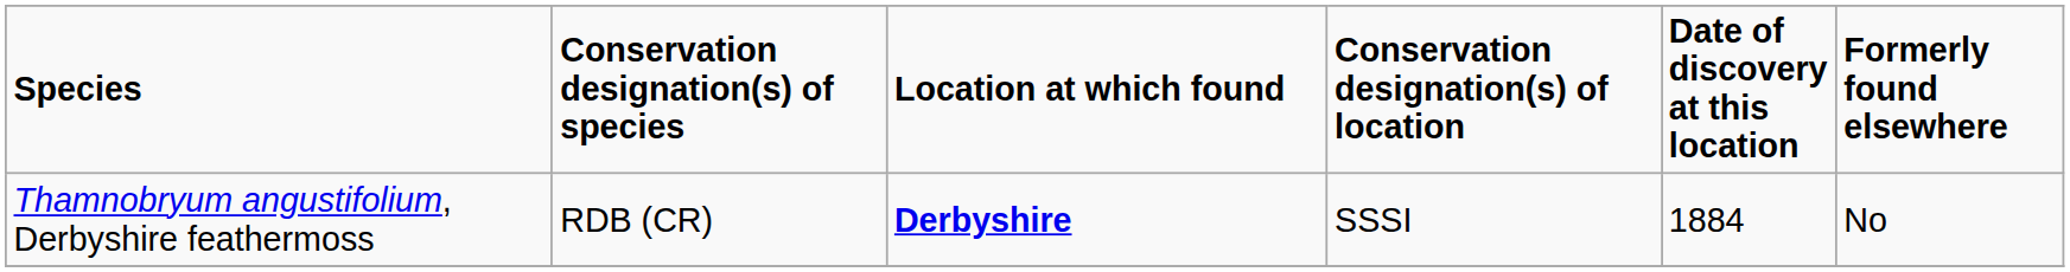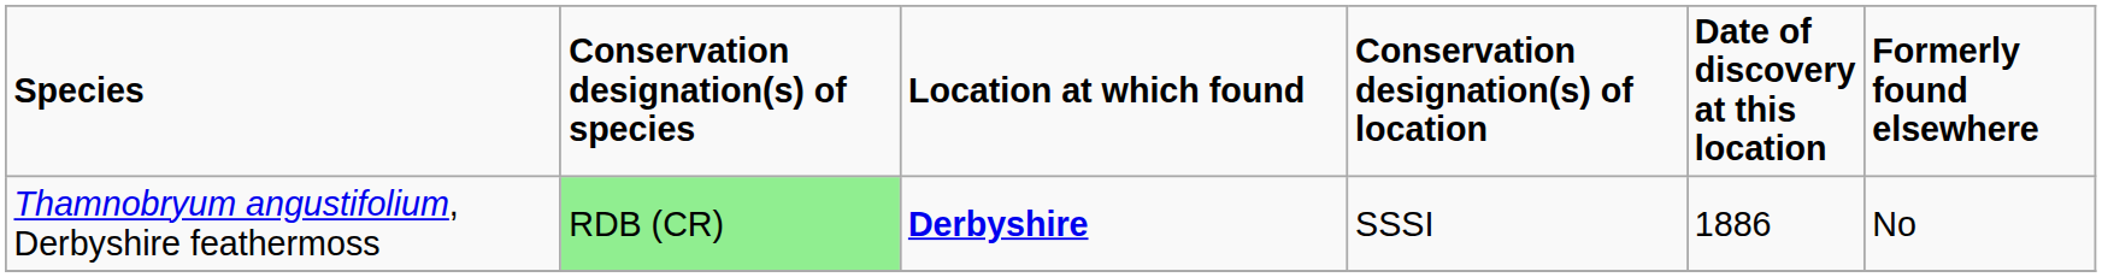 <table class="wikitable">
 <tr>
 <td style="width:250px"><strong>Species</strong></td>
 <td style="width:150px"><strong>Conservation designation(s) of species</strong></td>
 <td style="width:200px"><strong>Location at which found</strong></td>
 <td style="width:150px"><strong>Conservation designation(s) of location</strong></td>
 <td style="width:75px"><strong>Date of discovery at this location</strong></td>
 <td style="width:100px"><strong>Formerly found elsewhere</strong></td>
 </tr>
 <tr>
 <td><em><a href='#'>Thamnobryum angustifolium</a></em>, Derbyshire feathermoss</td>
-<td>RDB (CR)</td>
+<td style="background: lightgreen;">RDB (CR)</td>
 <td><strong><a href='#'>Derbyshire</a></strong></td>
 <td>SSSI</td>
-<td>1884</td>
+<td>1886</td>
 <td>No</td>
 </tr>
 <tr>
 </tr>
 </table>
